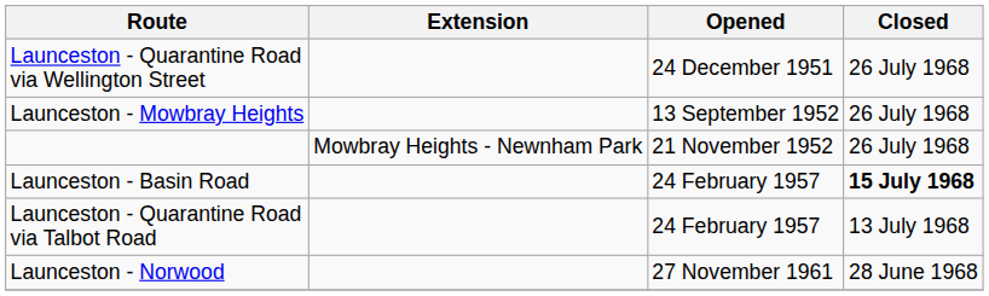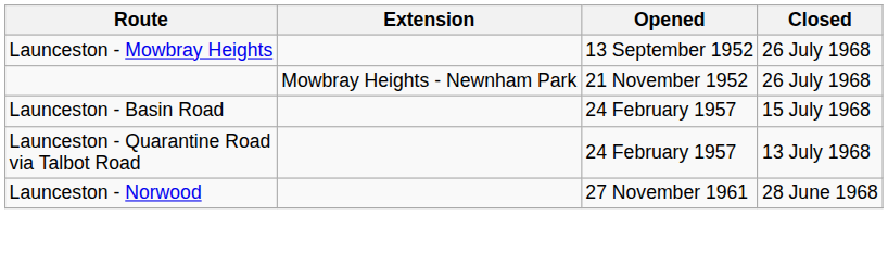 <table class="wikitable sortable">
 <tr style="background:#E0E0E0;">
 <th>Route</th>
 <th>Extension</th>
 <th>Opened</th>
 <th>Closed</th>
-</tr>
-<tr>
-<td><a href='#'>Launceston</a> - Quarantine Road<br>via Wellington Street</td>
-<td></td>
-<td>24 December 1951</td>
-<td>26 July 1968</td>
 </tr>
 <tr>
 <td>Launceston - <a href='#'>Mowbray Heights</a></td>
 <td></td>
 <td>13 September 1952</td>
 <td>26 July 1968</td>
 </tr>
 <tr>
 <td></td>
 <td>Mowbray Heights - Newnham Park</td>
 <td>21 November 1952</td>
 <td>26 July 1968</td>
 </tr>
 <tr>
 <td>Launceston - Basin Road</td>
 <td></td>
 <td>24 February 1957</td>
-<td><strong>15 July 1968</strong></td>
+<td>15 July 1968</td>
 </tr>
 <tr>
 <td>Launceston - Quarantine Road<br>via Talbot Road</td>
 <td></td>
 <td>24 February 1957</td>
 <td>13 July 1968</td>
 </tr>
 <tr>
 <td>Launceston - <a href='#'>Norwood</a></td>
 <td></td>
 <td>27 November 1961</td>
 <td>28 June 1968</td>
 </tr>
 <tr>
 </tr>
 </table>
